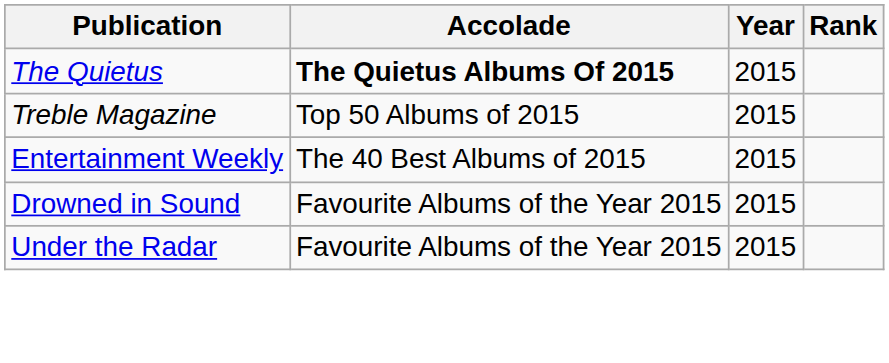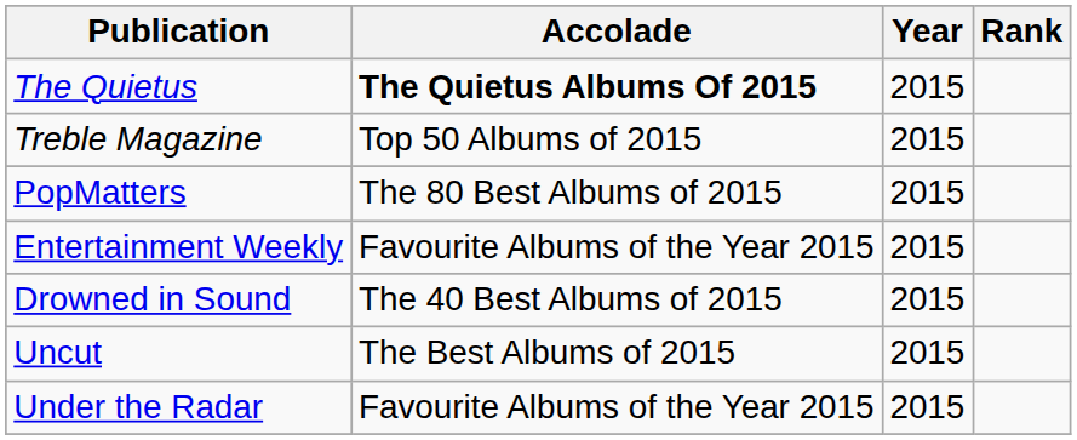 <table class="sortable wikitable">
 <tr>
 <th>Publication</th>
 <th>Accolade</th>
 <th>Year</th>
 <th>Rank</th>
 </tr>
 <tr>
 <td><em><a href='#'>The Quietus</a></em></td>
 <td><strong>The Quietus Albums Of 2015</strong></td>
 <td>2015</td>
 <td></td>
 </tr>
 <tr>
 <td><em>Treble Magazine</em></td>
 <td>Top 50 Albums of 2015</td>
 <td>2015</td>
 <td></td>
 </tr>
 <tr>
+<td><a href='#'>PopMatters</a></td>
+<td>The 80 Best Albums of 2015</td>
+<td>2015</td>
+<td></td>
+</tr>
+<tr>
 <td><a href='#'>Entertainment Weekly</a></td>
+<td>Favourite Albums of the Year 2015</td>
+<td>2015</td>
+<td></td>
+</tr>
+<tr>
+<td><a href='#'>Drowned in Sound</a></td>
 <td>The 40 Best Albums of 2015</td>
 <td>2015</td>
 <td></td>
 </tr>
 <tr>
-<td><a href='#'>Drowned in Sound</a></td>
-<td>Favourite Albums of the Year 2015</td>
+<td><a href='#'>Uncut</a></td>
+<td>The Best Albums of 2015</td>
 <td>2015</td>
 <td></td>
 </tr>
 <tr>
 <td><a href='#'>Under the Radar</a></td>
 <td>Favourite Albums of the Year 2015</td>
 <td>2015</td>
 <td></td>
 </tr>
 </table>
